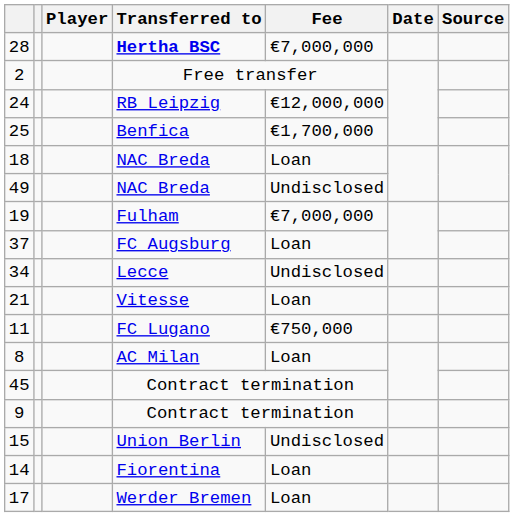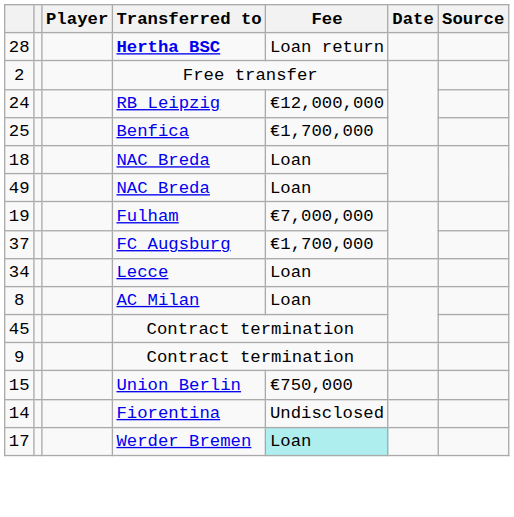 <table class="wikitable plainrowheaders sortable">
 <tr>
 <th></th>
 <th></th>
 <th scope=col>Player</th>
 <th>Transferred to</th>
 <th !scope=col; style="width: 65px;">Fee</th>
 <th scope=col>Date</th>
 <th scope=col>Source</th>
 </tr>
 <tr>
 <td align=center>28</td>
 <td align=center></td>
 <td></td>
 <td><strong> <a href='#'>Hertha BSC</a></strong></td>
-<td>€7,000,000</td>
+<td>Loan return</td>
 <td></td>
 <td></td>
 </tr>
 <tr>
 <td align=center>2</td>
 <td align=center></td>
 <td></td>
 <td colspan="2" style="text-align: center;">Free transfer</td>
 <td rowspan=3></td>
 <td></td>
 </tr>
 <tr>
 <td align=center>24</td>
 <td align=center></td>
 <td></td>
 <td> <a href='#'>RB Leipzig</a></td>
 <td>€12,000,000</td>
 <td></td>
 </tr>
 <tr>
 <td align=center>25</td>
 <td align=center></td>
 <td></td>
 <td> <a href='#'>Benfica</a></td>
 <td>€1,700,000</td>
 <td></td>
 </tr>
 <tr>
 <td align=center>18</td>
 <td align=center></td>
 <td></td>
 <td> <a href='#'>NAC Breda</a></td>
 <td>Loan</td>
 <td rowspan=2></td>
 <td rowspan=2></td>
 </tr>
 <tr>
 <td align=center>49</td>
 <td align=center></td>
 <td></td>
 <td> <a href='#'>NAC Breda</a></td>
-<td>Undisclosed</td>
+<td>Loan</td>
 </tr>
 <tr>
 <td align=center>19</td>
 <td align=center></td>
 <td></td>
 <td> <a href='#'>Fulham</a></td>
 <td>€7,000,000</td>
 <td rowspan=2></td>
 <td></td>
 </tr>
 <tr>
 <td align=center>37</td>
 <td align=center></td>
 <td></td>
 <td> <a href='#'>FC Augsburg</a></td>
-<td>Loan</td>
+<td>€1,700,000</td>
 <td></td>
 </tr>
 <tr>
 <td align=center>34</td>
 <td align=center></td>
 <td></td>
 <td> <a href='#'>Lecce</a></td>
-<td>Undisclosed</td>
-<td></td>
-<td></td>
-</tr>
-<tr>
-<td align=center>21</td>
-<td align=center></td>
-<td></td>
-<td> <a href='#'>Vitesse</a></td>
 <td>Loan</td>
-<td></td>
-<td></td>
-</tr>
-<tr>
-<td align=center>11</td>
-<td align=center></td>
-<td></td>
-<td> <a href='#'>FC Lugano</a></td>
-<td>€750,000</td>
 <td></td>
 <td></td>
 </tr>
 <tr>
 <td align=center>8</td>
 <td align=center></td>
 <td></td>
 <td> <a href='#'>AC Milan</a></td>
 <td>Loan</td>
 <td rowspan=2></td>
 <td></td>
 </tr>
 <tr>
 <td align=center>45</td>
 <td align=center></td>
 <td></td>
 <td colspan=2 align=center>Contract termination</td>
 <td></td>
 </tr>
 <tr>
 <td align=center>9</td>
 <td align=center></td>
 <td></td>
 <td colspan=2 align=center>Contract termination</td>
 <td></td>
 <td></td>
 </tr>
 <tr>
 <td align=center>15</td>
 <td align=center></td>
 <td></td>
 <td> <a href='#'>Union Berlin</a></td>
-<td>Undisclosed</td>
+<td>€750,000</td>
 <td></td>
 <td></td>
 </tr>
 <tr>
 <td align=center>14</td>
 <td align=center></td>
 <td></td>
 <td> <a href='#'>Fiorentina</a></td>
-<td>Loan</td>
+<td>Undisclosed</td>
 <td></td>
 <td></td>
 </tr>
 <tr>
 <td align=center>17</td>
 <td align=center></td>
 <td></td>
 <td> <a href='#'>Werder Bremen</a></td>
-<td>Loan</td>
+<td style="background: paleturquoise;">Loan</td>
 <td></td>
 <td></td>
 </tr>
 </table>
